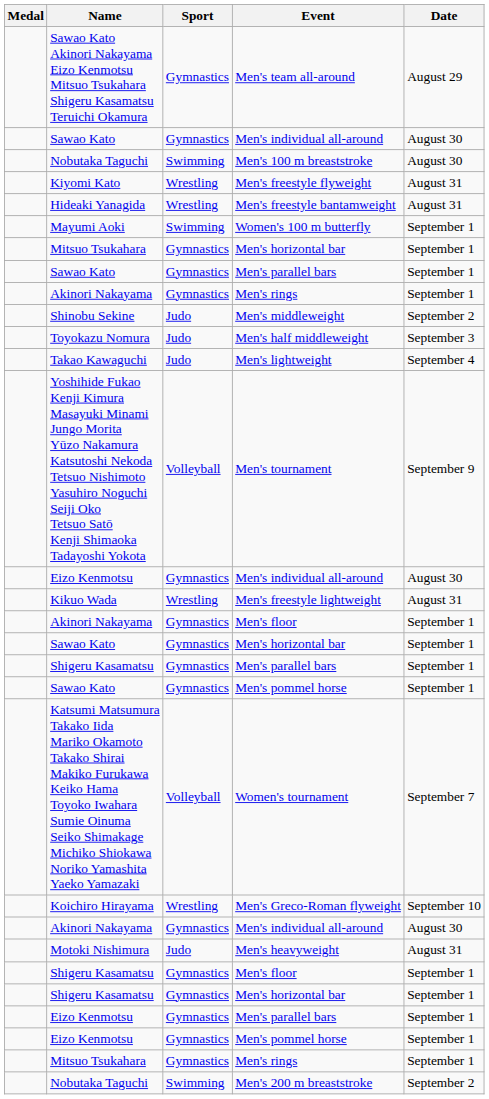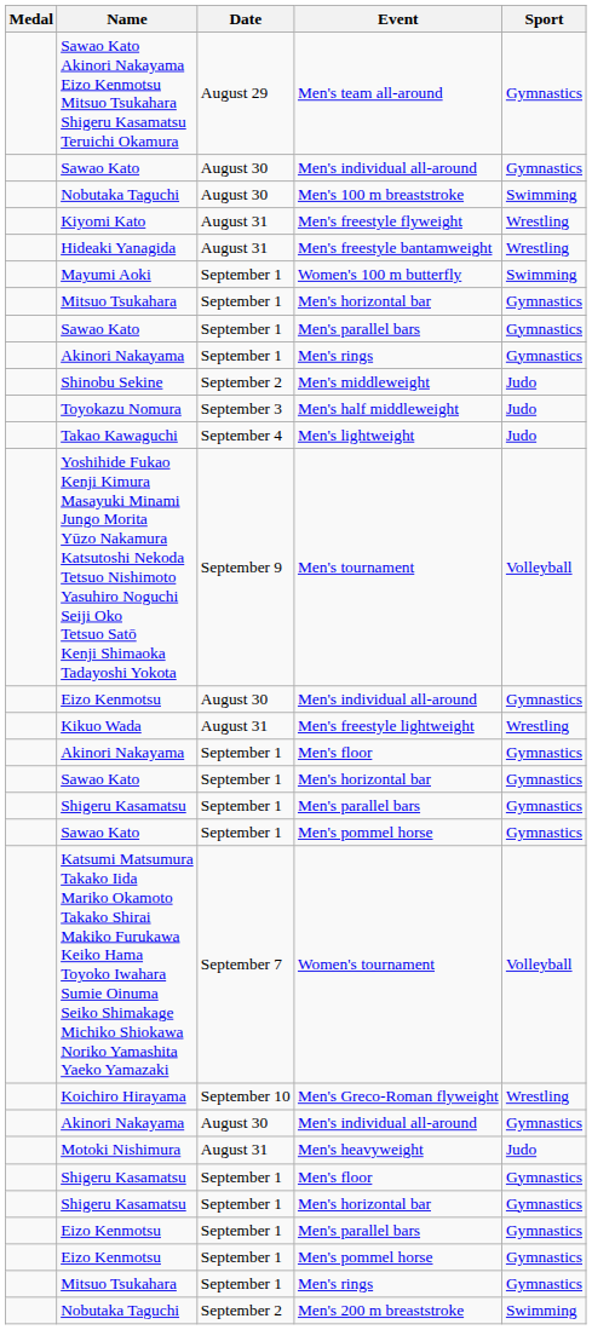 <table class="wikitable sortable" style="font-size:95%">
 <tr>
 <th>Medal</th>
 <th>Name</th>
+<th>Date</th>
+<th>Event</th>
 <th>Sport</th>
-<th>Event</th>
-<th>Date</th>
 </tr>
 <tr>
 <td></td>
 <td><a href='#'>Sawao Kato</a><br><a href='#'>Akinori Nakayama</a><br><a href='#'>Eizo Kenmotsu</a><br><a href='#'>Mitsuo Tsukahara</a><br><a href='#'>Shigeru Kasamatsu</a><br><a href='#'>Teruichi Okamura</a></td>
+<td>August 29</td>
+<td><a href='#'>Men's team all-around</a></td>
 <td><a href='#'>Gymnastics</a></td>
-<td><a href='#'>Men's team all-around</a></td>
-<td>August 29</td>
 </tr>
 <tr>
 <td></td>
 <td><a href='#'>Sawao Kato</a></td>
+<td>August 30</td>
+<td><a href='#'>Men's individual all-around</a></td>
 <td><a href='#'>Gymnastics</a></td>
-<td><a href='#'>Men's individual all-around</a></td>
-<td>August 30</td>
 </tr>
 <tr>
 <td></td>
 <td><a href='#'>Nobutaka Taguchi</a></td>
+<td>August 30</td>
+<td><a href='#'>Men's 100 m breaststroke</a></td>
 <td><a href='#'>Swimming</a></td>
-<td><a href='#'>Men's 100 m breaststroke</a></td>
-<td>August 30</td>
 </tr>
 <tr>
 <td></td>
 <td><a href='#'>Kiyomi Kato</a></td>
+<td>August 31</td>
+<td><a href='#'>Men's freestyle flyweight</a></td>
 <td><a href='#'>Wrestling</a></td>
-<td><a href='#'>Men's freestyle flyweight</a></td>
-<td>August 31</td>
 </tr>
 <tr>
 <td></td>
 <td><a href='#'>Hideaki Yanagida</a></td>
+<td>August 31</td>
+<td><a href='#'>Men's freestyle bantamweight</a></td>
 <td><a href='#'>Wrestling</a></td>
-<td><a href='#'>Men's freestyle bantamweight</a></td>
-<td>August 31</td>
 </tr>
 <tr>
 <td></td>
 <td><a href='#'>Mayumi Aoki</a></td>
+<td>September 1</td>
+<td><a href='#'>Women's 100 m butterfly</a></td>
 <td><a href='#'>Swimming</a></td>
-<td><a href='#'>Women's 100 m butterfly</a></td>
-<td>September 1</td>
 </tr>
 <tr>
 <td></td>
 <td><a href='#'>Mitsuo Tsukahara</a></td>
+<td>September 1</td>
+<td><a href='#'>Men's horizontal bar</a></td>
 <td><a href='#'>Gymnastics</a></td>
-<td><a href='#'>Men's horizontal bar</a></td>
-<td>September 1</td>
 </tr>
 <tr>
 <td></td>
 <td><a href='#'>Sawao Kato</a></td>
+<td>September 1</td>
+<td><a href='#'>Men's parallel bars</a></td>
 <td><a href='#'>Gymnastics</a></td>
-<td><a href='#'>Men's parallel bars</a></td>
-<td>September 1</td>
 </tr>
 <tr>
 <td></td>
 <td><a href='#'>Akinori Nakayama</a></td>
+<td>September 1</td>
+<td><a href='#'>Men's rings</a></td>
 <td><a href='#'>Gymnastics</a></td>
-<td><a href='#'>Men's rings</a></td>
-<td>September 1</td>
 </tr>
 <tr>
 <td></td>
 <td><a href='#'>Shinobu Sekine</a></td>
+<td>September 2</td>
+<td><a href='#'>Men's middleweight</a></td>
 <td><a href='#'>Judo</a></td>
-<td><a href='#'>Men's middleweight</a></td>
-<td>September 2</td>
 </tr>
 <tr>
 <td></td>
 <td><a href='#'>Toyokazu Nomura</a></td>
+<td>September 3</td>
+<td><a href='#'>Men's half middleweight</a></td>
 <td><a href='#'>Judo</a></td>
-<td><a href='#'>Men's half middleweight</a></td>
-<td>September 3</td>
 </tr>
 <tr>
 <td></td>
 <td><a href='#'>Takao Kawaguchi</a></td>
+<td>September 4</td>
+<td><a href='#'>Men's lightweight</a></td>
 <td><a href='#'>Judo</a></td>
-<td><a href='#'>Men's lightweight</a></td>
-<td>September 4</td>
 </tr>
 <tr>
 <td></td>
 <td><a href='#'>Yoshihide Fukao</a><br><a href='#'>Kenji Kimura</a><br><a href='#'>Masayuki Minami</a><br><a href='#'>Jungo Morita</a><br><a href='#'>Yūzo Nakamura</a><br><a href='#'>Katsutoshi Nekoda</a><br><a href='#'>Tetsuo Nishimoto</a><br><a href='#'>Yasuhiro Noguchi</a><br><a href='#'>Seiji Oko</a><br><a href='#'>Tetsuo Satō</a><br><a href='#'>Kenji Shimaoka</a><br><a href='#'>Tadayoshi Yokota</a></td>
+<td>September 9</td>
+<td><a href='#'>Men's tournament</a></td>
 <td><a href='#'>Volleyball</a></td>
-<td><a href='#'>Men's tournament</a></td>
-<td>September 9</td>
 </tr>
 <tr>
 <td></td>
 <td><a href='#'>Eizo Kenmotsu</a></td>
+<td>August 30</td>
+<td><a href='#'>Men's individual all-around</a></td>
 <td><a href='#'>Gymnastics</a></td>
-<td><a href='#'>Men's individual all-around</a></td>
-<td>August 30</td>
 </tr>
 <tr>
 <td></td>
 <td><a href='#'>Kikuo Wada</a></td>
+<td>August 31</td>
+<td><a href='#'>Men's freestyle lightweight</a></td>
 <td><a href='#'>Wrestling</a></td>
-<td><a href='#'>Men's freestyle lightweight</a></td>
-<td>August 31</td>
 </tr>
 <tr>
 <td></td>
 <td><a href='#'>Akinori Nakayama</a></td>
+<td>September 1</td>
+<td><a href='#'>Men's floor</a></td>
 <td><a href='#'>Gymnastics</a></td>
-<td><a href='#'>Men's floor</a></td>
-<td>September 1</td>
 </tr>
 <tr>
 <td></td>
 <td><a href='#'>Sawao Kato</a></td>
+<td>September 1</td>
+<td><a href='#'>Men's horizontal bar</a></td>
 <td><a href='#'>Gymnastics</a></td>
-<td><a href='#'>Men's horizontal bar</a></td>
-<td>September 1</td>
 </tr>
 <tr>
 <td></td>
 <td><a href='#'>Shigeru Kasamatsu</a></td>
+<td>September 1</td>
+<td><a href='#'>Men's parallel bars</a></td>
 <td><a href='#'>Gymnastics</a></td>
-<td><a href='#'>Men's parallel bars</a></td>
-<td>September 1</td>
 </tr>
 <tr>
 <td></td>
 <td><a href='#'>Sawao Kato</a></td>
+<td>September 1</td>
+<td><a href='#'>Men's pommel horse</a></td>
 <td><a href='#'>Gymnastics</a></td>
-<td><a href='#'>Men's pommel horse</a></td>
-<td>September 1</td>
 </tr>
 <tr>
 <td></td>
 <td><a href='#'>Katsumi Matsumura</a><br><a href='#'>Takako Iida</a><br><a href='#'>Mariko Okamoto</a><br><a href='#'>Takako Shirai</a><br><a href='#'>Makiko Furukawa</a><br><a href='#'>Keiko Hama</a><br><a href='#'>Toyoko Iwahara</a><br><a href='#'>Sumie Oinuma</a><br><a href='#'>Seiko Shimakage</a><br><a href='#'>Michiko Shiokawa</a><br><a href='#'>Noriko Yamashita</a><br><a href='#'>Yaeko Yamazaki</a></td>
+<td>September 7</td>
+<td><a href='#'>Women's tournament</a></td>
 <td><a href='#'>Volleyball</a></td>
-<td><a href='#'>Women's tournament</a></td>
-<td>September 7</td>
 </tr>
 <tr>
 <td></td>
 <td><a href='#'>Koichiro Hirayama</a></td>
+<td>September 10</td>
+<td><a href='#'>Men's Greco-Roman flyweight</a></td>
 <td><a href='#'>Wrestling</a></td>
-<td><a href='#'>Men's Greco-Roman flyweight</a></td>
-<td>September 10</td>
 </tr>
 <tr>
 <td></td>
 <td><a href='#'>Akinori Nakayama</a></td>
+<td>August 30</td>
+<td><a href='#'>Men's individual all-around</a></td>
 <td><a href='#'>Gymnastics</a></td>
-<td><a href='#'>Men's individual all-around</a></td>
-<td>August 30</td>
 </tr>
 <tr>
 <td></td>
 <td><a href='#'>Motoki Nishimura</a></td>
+<td>August 31</td>
+<td><a href='#'>Men's heavyweight</a></td>
 <td><a href='#'>Judo</a></td>
-<td><a href='#'>Men's heavyweight</a></td>
-<td>August 31</td>
 </tr>
 <tr>
 <td></td>
 <td><a href='#'>Shigeru Kasamatsu</a></td>
+<td>September 1</td>
+<td><a href='#'>Men's floor</a></td>
 <td><a href='#'>Gymnastics</a></td>
-<td><a href='#'>Men's floor</a></td>
-<td>September 1</td>
 </tr>
 <tr>
 <td></td>
 <td><a href='#'>Shigeru Kasamatsu</a></td>
+<td>September 1</td>
+<td><a href='#'>Men's horizontal bar</a></td>
 <td><a href='#'>Gymnastics</a></td>
-<td><a href='#'>Men's horizontal bar</a></td>
-<td>September 1</td>
 </tr>
 <tr>
 <td></td>
 <td><a href='#'>Eizo Kenmotsu</a></td>
+<td>September 1</td>
+<td><a href='#'>Men's parallel bars</a></td>
 <td><a href='#'>Gymnastics</a></td>
-<td><a href='#'>Men's parallel bars</a></td>
-<td>September 1</td>
 </tr>
 <tr>
 <td></td>
 <td><a href='#'>Eizo Kenmotsu</a></td>
+<td>September 1</td>
+<td><a href='#'>Men's pommel horse</a></td>
 <td><a href='#'>Gymnastics</a></td>
-<td><a href='#'>Men's pommel horse</a></td>
-<td>September 1</td>
 </tr>
 <tr>
 <td></td>
 <td><a href='#'>Mitsuo Tsukahara</a></td>
+<td>September 1</td>
+<td><a href='#'>Men's rings</a></td>
 <td><a href='#'>Gymnastics</a></td>
-<td><a href='#'>Men's rings</a></td>
-<td>September 1</td>
 </tr>
 <tr>
 <td></td>
 <td><a href='#'>Nobutaka Taguchi</a></td>
+<td>September 2</td>
+<td><a href='#'>Men's 200 m breaststroke</a></td>
 <td><a href='#'>Swimming</a></td>
-<td><a href='#'>Men's 200 m breaststroke</a></td>
-<td>September 2</td>
 </tr>
 </table>
